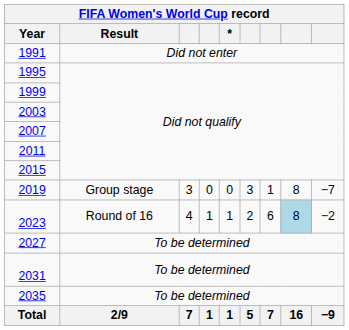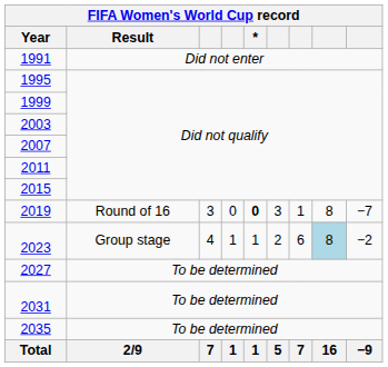 <table class="wikitable" style="text-align: center; width:50%;">
 <tr>
 <th colspan=10><a href='#'>FIFA Women's World Cup</a> record</th>
 </tr>
 <tr>
 <th>Year</th>
 <th>Result</th>
 <th></th>
 <th></th>
 <th>*</th>
 <th></th>
 <th></th>
 <th></th>
 <th></th>
 </tr>
 <tr>
 <td> <a href='#'>1991</a></td>
 <td rowspan=1 colspan=8><em>Did not enter</em></td>
 </tr>
 <tr>
 <td> <a href='#'>1995</a></td>
 <td colspan=8 rowspan=6><em>Did not qualify</em></td>
 </tr>
 <tr>
 <td> <a href='#'>1999</a></td>
 </tr>
 <tr>
 <td> <a href='#'>2003</a></td>
 </tr>
 <tr>
 <td> <a href='#'>2007</a></td>
 </tr>
 <tr>
 <td> <a href='#'>2011</a></td>
 </tr>
 <tr>
 <td> <a href='#'>2015</a></td>
 </tr>
 <tr>
 <td> <a href='#'>2019</a></td>
-<td>Group stage</td>
+<td>Round of 16</td>
 <td>3</td>
 <td>0</td>
-<td>0</td>
+<td><strong>0</strong></td>
 <td>3</td>
 <td>1</td>
 <td>8</td>
 <td>−7</td>
 </tr>
 <tr>
 <td> <br> <a href='#'>2023</a></td>
-<td>Round of 16</td>
+<td>Group stage</td>
 <td>4</td>
 <td>1</td>
 <td>1</td>
 <td>2</td>
 <td>6</td>
 <td style="background: lightblue;">8</td>
 <td>−2</td>
 </tr>
 <tr>
 <td> <a href='#'>2027</a></td>
 <td colspan=8><em> To be determined </em></td>
 </tr>
 <tr>
 <td><br> <a href='#'>2031</a></td>
 <td colspan=8><em> To be determined </em></td>
 </tr>
 <tr>
 <td> <a href='#'>2035</a></td>
 <td colspan=8><em> To be determined </em></td>
 </tr>
 <tr>
 <th>Total</th>
 <th>2/9</th>
 <th>7</th>
 <th>1</th>
 <th>1</th>
 <th>5</th>
 <th>7</th>
 <th>16</th>
 <th>−9</th>
 </tr>
 </table>
